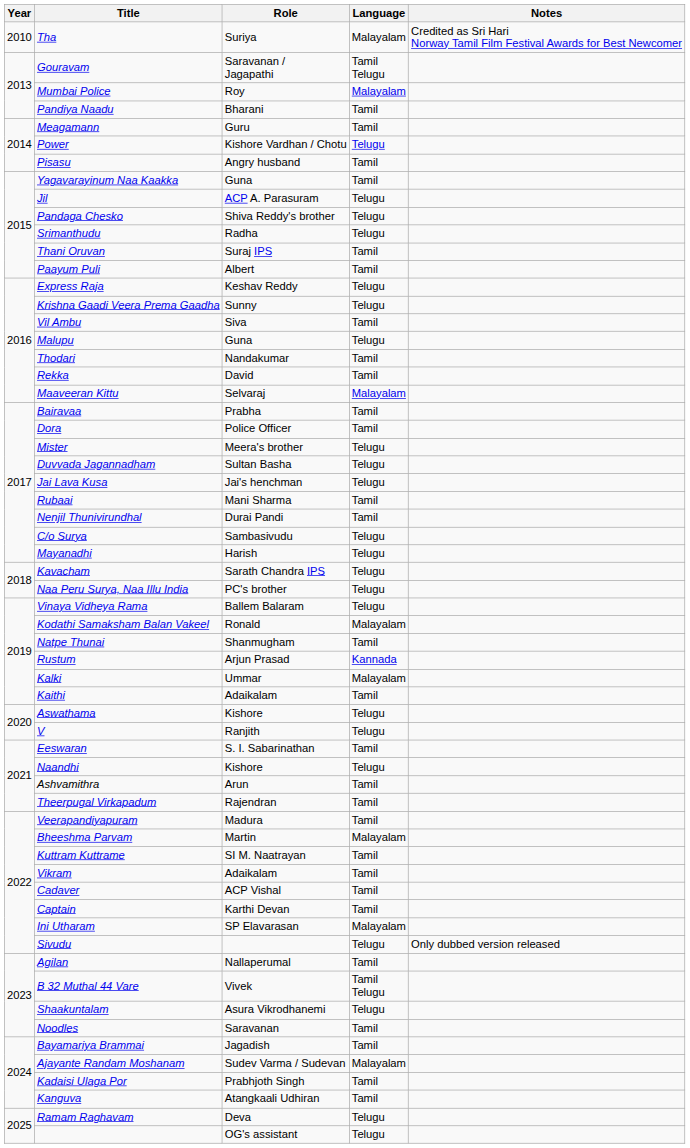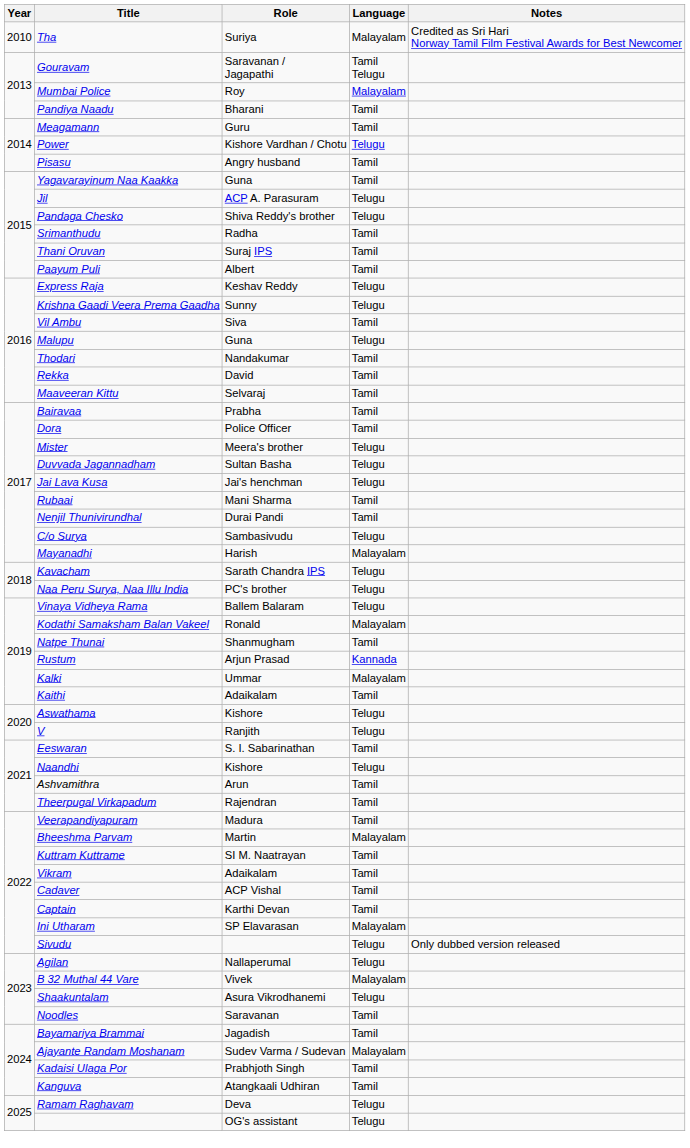 <table class="wikitable sortable">
 <tr>
 <th>Year</th>
 <th>Title</th>
 <th>Role</th>
 <th>Language</th>
 <th class="unsortable">Notes</th>
 </tr>
 <tr>
 <td>2010</td>
 <td><em><a href='#'>Tha</a></em></td>
 <td>Suriya</td>
 <td>Malayalam</td>
 <td>Credited as Sri Hari<br> <a href='#'>Norway Tamil Film Festival Awards for Best Newcomer</a></td>
 </tr>
 <tr>
 <td rowspan="3">2013</td>
 <td><em><a href='#'>Gouravam</a></em></td>
 <td>Saravanan / <br>Jagapathi</td>
 <td>Tamil <br> Telugu</td>
 <td></td>
 </tr>
 <tr>
 <td><em><a href='#'>Mumbai Police</a></em></td>
 <td>Roy</td>
 <td><a href='#'>Malayalam</a></td>
 <td></td>
 </tr>
 <tr>
 <td><em><a href='#'>Pandiya Naadu</a></em></td>
 <td>Bharani</td>
 <td>Tamil</td>
 <td></td>
 </tr>
 <tr>
 <td rowspan="3">2014</td>
 <td><em><a href='#'>Meagamann</a></em></td>
 <td>Guru</td>
 <td>Tamil</td>
 <td></td>
 </tr>
 <tr>
 <td><em><a href='#'>Power</a></em></td>
 <td>Kishore Vardhan / Chotu</td>
 <td><a href='#'>Telugu</a></td>
 <td></td>
 </tr>
 <tr>
 <td><em><a href='#'>Pisasu</a></em></td>
 <td>Angry husband</td>
 <td>Tamil</td>
 <td></td>
 </tr>
 <tr>
 <td rowspan="6">2015</td>
 <td><em><a href='#'>Yagavarayinum Naa Kaakka</a></em></td>
 <td>Guna</td>
 <td>Tamil</td>
 <td></td>
 </tr>
 <tr>
 <td><em><a href='#'>Jil</a></em></td>
 <td><a href='#'>ACP</a> A. Parasuram</td>
 <td>Telugu</td>
 <td></td>
 </tr>
 <tr>
 <td><em><a href='#'>Pandaga Chesko</a></em></td>
 <td>Shiva Reddy's brother</td>
 <td>Telugu</td>
 <td></td>
 </tr>
 <tr>
 <td><em><a href='#'>Srimanthudu</a></em></td>
 <td>Radha</td>
-<td>Telugu</td>
+<td>Tamil</td>
 <td></td>
 </tr>
 <tr>
 <td><em><a href='#'>Thani Oruvan</a></em></td>
 <td>Suraj <a href='#'>IPS</a></td>
 <td>Tamil</td>
 <td></td>
 </tr>
 <tr>
 <td><em><a href='#'>Paayum Puli</a></em></td>
 <td>Albert</td>
 <td>Tamil</td>
 <td></td>
 </tr>
 <tr>
 <td rowspan="7">2016</td>
 <td><em><a href='#'>Express Raja</a></em></td>
 <td>Keshav Reddy</td>
 <td>Telugu</td>
 <td></td>
 </tr>
 <tr>
 <td><em><a href='#'>Krishna Gaadi Veera Prema Gaadha</a></em></td>
 <td>Sunny</td>
 <td>Telugu</td>
 <td></td>
 </tr>
 <tr>
 <td><em><a href='#'>Vil Ambu</a></em></td>
 <td>Siva</td>
 <td>Tamil</td>
 <td></td>
 </tr>
 <tr>
 <td><em><a href='#'>Malupu</a></em></td>
 <td>Guna</td>
 <td>Telugu</td>
 <td></td>
 </tr>
 <tr>
 <td><em><a href='#'>Thodari</a></em></td>
 <td>Nandakumar</td>
 <td>Tamil</td>
 <td></td>
 </tr>
 <tr>
 <td><em><a href='#'>Rekka</a></em></td>
 <td>David</td>
 <td>Tamil</td>
 <td></td>
 </tr>
 <tr>
 <td><em><a href='#'>Maaveeran Kittu</a></em></td>
 <td>Selvaraj</td>
-<td><a href='#'>Malayalam</a></td>
+<td>Tamil</td>
 <td></td>
 </tr>
 <tr>
 <td rowspan="9">2017</td>
 <td><em><a href='#'>Bairavaa</a></em></td>
 <td>Prabha</td>
 <td>Tamil</td>
 <td></td>
 </tr>
 <tr>
 <td><em><a href='#'>Dora</a></em></td>
 <td>Police Officer</td>
 <td>Tamil</td>
 <td></td>
 </tr>
 <tr>
 <td><em><a href='#'>Mister</a></em></td>
 <td>Meera's brother</td>
 <td>Telugu</td>
 <td></td>
 </tr>
 <tr>
 <td><em><a href='#'>Duvvada Jagannadham</a></em></td>
 <td>Sultan Basha</td>
 <td>Telugu</td>
 <td></td>
 </tr>
 <tr>
 <td><em><a href='#'>Jai Lava Kusa</a></em></td>
 <td>Jai's henchman</td>
 <td>Telugu</td>
 <td></td>
 </tr>
 <tr>
 <td><em><a href='#'>Rubaai</a></em></td>
 <td>Mani Sharma</td>
 <td>Tamil</td>
 <td></td>
 </tr>
 <tr>
 <td><em><a href='#'>Nenjil Thunivirundhal</a></em></td>
 <td>Durai Pandi</td>
 <td>Tamil</td>
 <td></td>
 </tr>
 <tr>
 <td><em><a href='#'>C/o Surya</a></em></td>
 <td>Sambasivudu</td>
 <td>Telugu</td>
 <td></td>
 </tr>
 <tr>
 <td><em><a href='#'>Mayanadhi</a></em></td>
 <td>Harish</td>
-<td>Telugu</td>
+<td>Malayalam</td>
 <td></td>
 </tr>
 <tr>
 <td rowspan="2">2018</td>
 <td><em><a href='#'>Kavacham</a></em></td>
 <td>Sarath Chandra <a href='#'>IPS</a></td>
 <td>Telugu</td>
 <td></td>
 </tr>
 <tr>
 <td><em><a href='#'>Naa Peru Surya, Naa Illu India</a></em></td>
 <td>PC's brother</td>
 <td>Telugu</td>
 <td></td>
 </tr>
 <tr>
 <td rowspan="6">2019</td>
 <td><em><a href='#'>Vinaya Vidheya Rama</a></em></td>
 <td>Ballem Balaram</td>
 <td>Telugu</td>
 <td></td>
 </tr>
 <tr>
 <td><em><a href='#'>Kodathi Samaksham Balan Vakeel</a></em></td>
 <td>Ronald</td>
 <td>Malayalam</td>
 <td></td>
 </tr>
 <tr>
 <td><em><a href='#'>Natpe Thunai</a></em></td>
 <td>Shanmugham</td>
 <td>Tamil</td>
 <td></td>
 </tr>
 <tr>
 <td><em><a href='#'>Rustum</a></em></td>
 <td>Arjun Prasad</td>
 <td><a href='#'>Kannada</a></td>
 <td></td>
 </tr>
 <tr>
 <td><em><a href='#'>Kalki</a></em></td>
 <td>Ummar</td>
 <td>Malayalam</td>
 <td></td>
 </tr>
 <tr>
 <td><em><a href='#'>Kaithi</a></em></td>
 <td>Adaikalam</td>
 <td>Tamil</td>
 <td></td>
 </tr>
 <tr>
 <td rowspan="2">2020</td>
 <td><em><a href='#'>Aswathama</a></em></td>
 <td>Kishore</td>
 <td>Telugu</td>
 <td></td>
 </tr>
 <tr>
 <td><em><a href='#'>V</a></em></td>
 <td>Ranjith</td>
 <td>Telugu</td>
 <td></td>
 </tr>
 <tr>
 <td rowspan="4">2021</td>
 <td><em><a href='#'>Eeswaran</a></em></td>
 <td>S. I. Sabarinathan</td>
 <td>Tamil</td>
 <td></td>
 </tr>
 <tr>
 <td><em><a href='#'>Naandhi</a></em></td>
 <td>Kishore</td>
 <td>Telugu</td>
 <td></td>
 </tr>
 <tr>
 <td><em>Ashvamithra</em></td>
 <td>Arun</td>
 <td>Tamil</td>
 <td></td>
 </tr>
 <tr>
 <td><em><a href='#'>Theerpugal Virkapadum</a></em></td>
 <td>Rajendran</td>
 <td>Tamil</td>
 <td></td>
 </tr>
 <tr>
 <td rowspan="8">2022</td>
 <td><em><a href='#'>Veerapandiyapuram</a></em></td>
 <td>Madura</td>
 <td>Tamil</td>
 <td></td>
 </tr>
 <tr>
 <td><em><a href='#'>Bheeshma Parvam</a></em></td>
 <td>Martin</td>
 <td>Malayalam</td>
 <td></td>
 </tr>
 <tr>
 <td><em><a href='#'>Kuttram Kuttrame</a></em></td>
 <td>SI M. Naatrayan</td>
 <td>Tamil</td>
 <td></td>
 </tr>
 <tr>
 <td><em><a href='#'>Vikram</a></em></td>
 <td>Adaikalam</td>
 <td>Tamil</td>
 <td></td>
 </tr>
 <tr>
 <td><em><a href='#'>Cadaver</a></em></td>
 <td>ACP Vishal</td>
 <td>Tamil</td>
 <td></td>
 </tr>
 <tr>
 <td><em><a href='#'>Captain</a></em></td>
 <td>Karthi Devan</td>
 <td>Tamil</td>
 <td></td>
 </tr>
 <tr>
 <td><em><a href='#'>Ini Utharam</a></em></td>
 <td>SP Elavarasan</td>
 <td>Malayalam</td>
 <td></td>
 </tr>
 <tr>
 <td><em><a href='#'>Sivudu</a></em></td>
 <td></td>
 <td>Telugu</td>
 <td>Only dubbed version released</td>
 </tr>
 <tr>
 <td rowspan="4">2023</td>
 <td><em><a href='#'>Agilan</a></em></td>
 <td>Nallaperumal</td>
-<td>Tamil</td>
+<td>Telugu</td>
 <td></td>
 </tr>
 <tr>
 <td><em><a href='#'>B 32 Muthal 44 Vare</a></em></td>
 <td>Vivek</td>
-<td>Tamil <br> Telugu</td>
+<td>Malayalam</td>
 <td></td>
 </tr>
 <tr>
 <td><em><a href='#'>Shaakuntalam</a></em></td>
 <td>Asura Vikrodhanemi</td>
 <td>Telugu</td>
 <td></td>
 </tr>
 <tr>
 <td><em><a href='#'>Noodles</a></em></td>
 <td>Saravanan</td>
 <td>Tamil</td>
 <td></td>
 </tr>
 <tr>
 <td rowspan="4">2024</td>
 <td><em><a href='#'>Bayamariya Brammai</a></em></td>
 <td>Jagadish</td>
 <td>Tamil</td>
 <td></td>
 </tr>
 <tr>
 <td><em><a href='#'>Ajayante Randam Moshanam</a></em></td>
 <td>Sudev Varma / Sudevan</td>
 <td>Malayalam</td>
 <td></td>
 </tr>
 <tr>
 <td><em><a href='#'>Kadaisi Ulaga Por</a></em></td>
 <td>Prabhjoth Singh</td>
 <td>Tamil</td>
 <td></td>
 </tr>
 <tr>
 <td><em><a href='#'>Kanguva</a></em></td>
 <td>Atangkaali Udhiran</td>
 <td>Tamil</td>
 <td></td>
 </tr>
 <tr>
 <td rowspan="2">2025</td>
 <td><a href='#'><em>Ramam Raghavam</em></a></td>
 <td>Deva</td>
 <td>Telugu</td>
 <td></td>
 </tr>
 <tr>
 <td></td>
 <td>OG's assistant</td>
 <td>Telugu</td>
 <td></td>
 </tr>
 </table>
